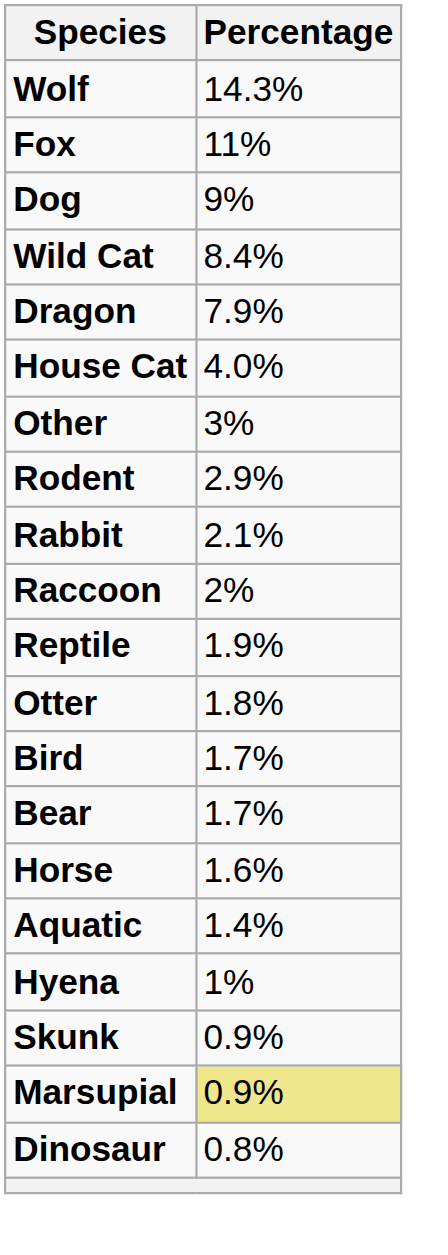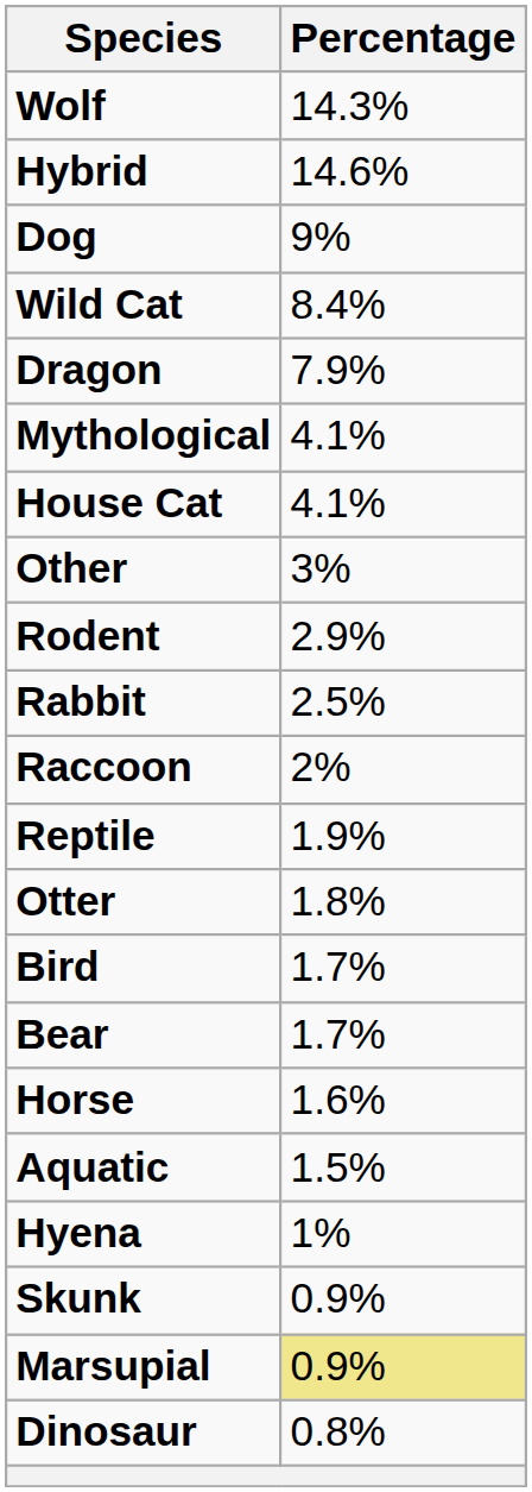 <table class="wikitable sortable mw-collapsible mw-collapsed">
 <tr>
 <th scope="col"><strong>Species</strong></th>
 <th scope="col">Percentage</th>
 </tr>
 <tr>
 <td><strong>Wolf</strong></td>
 <td>14.3%</td>
 </tr>
 <tr>
-<td><strong>Fox</strong></td>
-<td>11%</td>
+<td><strong>Hybrid</strong></td>
+<td>14.6%</td>
 </tr>
 <tr>
 <td><strong>Dog</strong></td>
 <td>9%</td>
 </tr>
 <tr>
 <td><strong>Wild Cat</strong></td>
 <td>8.4%</td>
 </tr>
 <tr>
 <td><strong>Dragon</strong></td>
 <td>7.9%</td>
 </tr>
 <tr>
+<td><strong>Mythological</strong></td>
+<td>4.1%</td>
+</tr>
+<tr>
 <td><strong>House Cat</strong></td>
-<td>4.0%</td>
+<td>4.1%</td>
 </tr>
 <tr>
 <td><strong>Other</strong></td>
 <td>3%</td>
 </tr>
 <tr>
 <td><strong>Rodent</strong></td>
 <td>2.9%</td>
 </tr>
 <tr>
 <td><strong>Rabbit</strong></td>
-<td>2.1%</td>
+<td>2.5%</td>
 </tr>
 <tr>
 <td><strong>Raccoon</strong></td>
 <td>2%</td>
 </tr>
 <tr>
 <td><strong>Reptile</strong></td>
 <td>1.9%</td>
 </tr>
 <tr>
 <td><strong>Otter</strong></td>
 <td>1.8%</td>
 </tr>
 <tr>
 <td><strong>Bird</strong></td>
 <td>1.7%</td>
 </tr>
 <tr>
 <td><strong>Bear</strong></td>
 <td>1.7%</td>
 </tr>
 <tr>
 <td><strong>Horse</strong></td>
 <td>1.6%</td>
 </tr>
 <tr>
 <td><strong>Aquatic</strong></td>
-<td>1.4%</td>
+<td>1.5%</td>
 </tr>
 <tr>
 <td><strong>Hyena</strong></td>
 <td>1%</td>
 </tr>
 <tr>
 <td><strong>Skunk</strong></td>
 <td>0.9%</td>
 </tr>
 <tr>
 <td><strong>Marsupial</strong></td>
 <td style="background: khaki;">0.9%</td>
 </tr>
 <tr>
 <td><strong>Dinosaur</strong></td>
 <td>0.8%</td>
 </tr>
 <tr>
 <th colspan="2"></th>
 </tr>
 </table>
